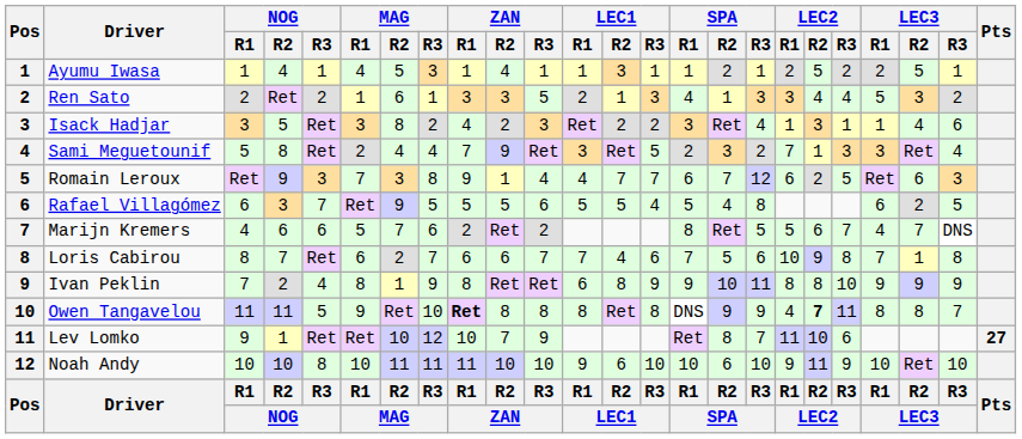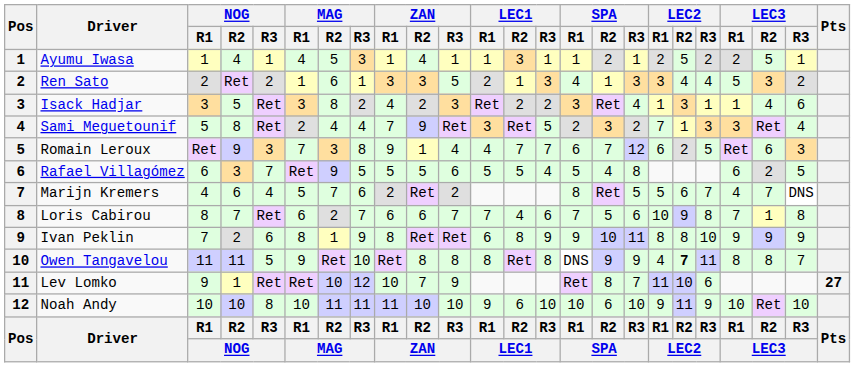 <table class="wikitable" style="font-size:85%; text-align:center">
 <tr style="background:#f9f9f9">
 <th rowspan=2>Pos</th>
 <th rowspan=2>Driver</th>
 <th colspan=3><a href='#'>NOG</a><br></th>
 <th colspan=3><a href='#'>MAG</a><br></th>
 <th colspan=3><a href='#'>ZAN</a><br></th>
 <th colspan=3><a href='#'>LEC1</a><br></th>
 <th colspan=3><a href='#'>SPA</a><br></th>
 <th colspan=3><a href='#'>LEC2</a><br></th>
 <th colspan=3><a href='#'>LEC3</a><br></th>
 <th rowspan=2>Pts</th>
 </tr>
 <tr>
 <th>R1</th>
 <th>R2</th>
 <th>R3</th>
 <th>R1</th>
 <th>R2</th>
 <th>R3</th>
 <th>R1</th>
 <th>R2</th>
 <th>R3</th>
 <th>R1</th>
 <th>R2</th>
 <th>R3</th>
 <th>R1</th>
 <th>R2</th>
 <th>R3</th>
 <th>R1</th>
 <th>R2</th>
 <th>R3</th>
 <th>R1</th>
 <th>R2</th>
 <th>R3</th>
 </tr>
 <tr>
 <th>1</th>
 <td style="text-align:left"> <a href='#'>Ayumu Iwasa</a></td>
 <td style="background:#ffffbf">1</td>
 <td style="background:#dfffdf">4</td>
 <td style="background:#ffffbf">1</td>
 <td style="background:#dfffdf">4</td>
 <td style="background:#dfffdf">5</td>
 <td style="background:#ffdf9f">3</td>
 <td style="background:#ffffbf">1</td>
 <td style="background:#dfffdf">4</td>
 <td style="background:#ffffbf">1</td>
 <td style="background:#ffffbf">1</td>
 <td style="background:#ffdf9f">3</td>
 <td style="background:#ffffbf">1</td>
 <td style="background:#ffffbf">1</td>
 <td style="background:#dfdfdf">2</td>
 <td style="background:#ffffbf">1</td>
 <td style="background:#dfdfdf">2</td>
 <td style="background:#dfffdf">5</td>
 <td style="background:#dfdfdf">2</td>
 <td style="background:#dfdfdf">2</td>
 <td style="background:#dfffdf">5</td>
 <td style="background:#ffffbf">1</td>
 <th></th>
 </tr>
 <tr>
 <th>2</th>
 <td style="text-align:left"> <a href='#'>Ren Sato</a></td>
 <td style="background:#dfdfdf">2</td>
 <td style="background:#efcfff">Ret</td>
 <td style="background:#dfdfdf">2</td>
 <td style="background:#ffffbf">1</td>
 <td style="background:#dfffdf">6</td>
 <td style="background:#ffffbf">1</td>
 <td style="background:#ffdf9f">3</td>
 <td style="background:#ffdf9f">3</td>
 <td style="background:#dfffdf">5</td>
 <td style="background:#dfdfdf">2</td>
 <td style="background:#ffffbf">1</td>
 <td style="background:#ffdf9f">3</td>
 <td style="background:#dfffdf">4</td>
 <td style="background:#ffffbf">1</td>
 <td style="background:#ffdf9f">3</td>
 <td style="background:#ffdf9f">3</td>
 <td style="background:#dfffdf">4</td>
 <td style="background:#dfffdf">4</td>
 <td style="background:#dfffdf">5</td>
 <td style="background:#ffdf9f">3</td>
 <td style="background:#dfdfdf">2</td>
 <th></th>
 </tr>
 <tr>
 <th>3</th>
 <td style="text-align:left"> <a href='#'>Isack Hadjar</a></td>
 <td style="background:#ffdf9f">3</td>
 <td style="background:#dfffdf">5</td>
 <td style="background:#efcfff">Ret</td>
 <td style="background:#ffdf9f">3</td>
 <td style="background:#dfffdf">8</td>
 <td style="background:#dfdfdf">2</td>
 <td style="background:#dfffdf">4</td>
 <td style="background:#dfdfdf">2</td>
 <td style="background:#ffdf9f">3</td>
 <td style="background:#efcfff">Ret</td>
 <td style="background:#dfdfdf">2</td>
 <td style="background:#dfdfdf">2</td>
 <td style="background:#ffdf9f">3</td>
 <td style="background:#efcfff">Ret</td>
 <td style="background:#dfffdf">4</td>
 <td style="background:#ffffbf">1</td>
 <td style="background:#ffdf9f">3</td>
 <td style="background:#ffffbf">1</td>
 <td style="background:#ffffbf">1</td>
 <td style="background:#dfffdf">4</td>
 <td style="background:#dfffdf">6</td>
 <th></th>
 </tr>
 <tr>
 <th>4</th>
 <td style="text-align:left"> <a href='#'>Sami Meguetounif</a></td>
 <td style="background:#dfffdf">5</td>
 <td style="background:#dfffdf">8</td>
 <td style="background:#efcfff">Ret</td>
 <td style="background:#dfdfdf">2</td>
 <td style="background:#dfffdf">4</td>
 <td style="background:#dfffdf">4</td>
 <td style="background:#dfffdf">7</td>
 <td style="background:#cfcfff">9</td>
 <td style="background:#efcfff">Ret</td>
 <td style="background:#ffdf9f">3</td>
 <td style="background:#efcfff">Ret</td>
 <td style="background:#dfffdf">5</td>
 <td style="background:#dfdfdf">2</td>
 <td style="background:#ffdf9f">3</td>
 <td style="background:#dfdfdf">2</td>
 <td style="background:#dfffdf">7</td>
 <td style="background:#ffffbf">1</td>
 <td style="background:#ffdf9f">3</td>
 <td style="background:#ffdf9f">3</td>
 <td style="background:#efcfff">Ret</td>
 <td style="background:#dfffdf">4</td>
 <th></th>
 </tr>
 <tr>
 <th>5</th>
 <td style="text-align:left"> Romain Leroux</td>
 <td style="background:#efcfff">Ret</td>
 <td style="background:#cfcfff">9</td>
 <td style="background:#ffdf9f">3</td>
 <td style="background:#dfffdf">7</td>
 <td style="background:#ffdf9f">3</td>
 <td style="background:#dfffdf">8</td>
 <td style="background:#dfffdf">9</td>
 <td style="background:#ffffbf">1</td>
 <td style="background:#dfffdf">4</td>
 <td style="background:#dfffdf">4</td>
 <td style="background:#dfffdf">7</td>
 <td style="background:#dfffdf">7</td>
 <td style="background:#dfffdf">6</td>
 <td style="background:#dfffdf">7</td>
 <td style="background:#cfcfff">12</td>
 <td style="background:#dfffdf">6</td>
 <td style="background:#dfdfdf">2</td>
 <td style="background:#dfffdf">5</td>
 <td style="background:#efcfff">Ret</td>
 <td style="background:#dfffdf">6</td>
 <td style="background:#ffdf9f">3</td>
 <th></th>
 </tr>
 <tr>
 <th>6</th>
 <td style="text-align:left"> <a href='#'>Rafael Villagómez</a></td>
 <td style="background:#dfffdf">6</td>
 <td style="background:#ffdf9f">3</td>
 <td style="background:#dfffdf">7</td>
 <td style="background:#efcfff">Ret</td>
 <td style="background:#cfcfff">9</td>
 <td style="background:#dfffdf">5</td>
 <td style="background:#dfffdf">5</td>
 <td style="background:#dfffdf">5</td>
 <td style="background:#dfffdf">6</td>
 <td style="background:#dfffdf">5</td>
 <td style="background:#dfffdf">5</td>
 <td style="background:#dfffdf">4</td>
 <td style="background:#dfffdf">5</td>
 <td style="background:#dfffdf">4</td>
 <td style="background:#dfffdf">8</td>
 <td></td>
 <td></td>
 <td></td>
 <td style="background:#dfffdf">6</td>
 <td style="background:#dfdfdf">2</td>
 <td style="background:#dfffdf">5</td>
 <th></th>
 </tr>
 <tr>
 <th>7</th>
 <td style="text-align:left"> Marijn Kremers</td>
 <td style="background:#dfffdf">4</td>
 <td style="background:#dfffdf">6</td>
-<td style="background:#dfffdf">6</td>
+<td style="background:#dfffdf">4</td>
 <td style="background:#dfffdf">5</td>
 <td style="background:#dfffdf">7</td>
 <td style="background:#dfffdf">6</td>
 <td style="background:#dfdfdf">2</td>
 <td style="background:#efcfff">Ret</td>
 <td style="background:#dfdfdf">2</td>
 <td></td>
 <td></td>
 <td></td>
 <td style="background:#dfffdf">8</td>
 <td style="background:#efcfff">Ret</td>
 <td style="background:#dfffdf">5</td>
 <td style="background:#dfffdf">5</td>
 <td style="background:#dfffdf">6</td>
 <td style="background:#dfffdf">7</td>
 <td style="background:#dfffdf">4</td>
 <td style="background:#dfffdf">7</td>
 <td style="background:#ffffff">DNS</td>
 <th></th>
 </tr>
 <tr>
 <th>8</th>
 <td style="text-align:left"> Loris Cabirou</td>
 <td style="background:#dfffdf">8</td>
 <td style="background:#dfffdf">7</td>
 <td style="background:#efcfff">Ret</td>
 <td style="background:#dfffdf">6</td>
 <td style="background:#dfdfdf">2</td>
 <td style="background:#dfffdf">7</td>
 <td style="background:#dfffdf">6</td>
 <td style="background:#dfffdf">6</td>
 <td style="background:#dfffdf">7</td>
 <td style="background:#dfffdf">7</td>
 <td style="background:#dfffdf">4</td>
 <td style="background:#dfffdf">6</td>
 <td style="background:#dfffdf">7</td>
 <td style="background:#dfffdf">5</td>
 <td style="background:#dfffdf">6</td>
 <td style="background:#dfffdf">10</td>
 <td style="background:#cfcfff">9</td>
 <td style="background:#dfffdf">8</td>
 <td style="background:#dfffdf">7</td>
 <td style="background:#ffffbf">1</td>
 <td style="background:#dfffdf">8</td>
 <th></th>
 </tr>
 <tr>
 <th>9</th>
 <td style="text-align:left"> Ivan Peklin</td>
 <td style="background:#dfffdf">7</td>
 <td style="background:#dfdfdf">2</td>
-<td style="background:#dfffdf">4</td>
+<td style="background:#dfffdf">6</td>
 <td style="background:#dfffdf">8</td>
 <td style="background:#ffffbf">1</td>
 <td style="background:#dfffdf">9</td>
 <td style="background:#dfffdf">8</td>
 <td style="background:#efcfff">Ret</td>
 <td style="background:#efcfff">Ret</td>
 <td style="background:#dfffdf">6</td>
 <td style="background:#dfffdf">8</td>
 <td style="background:#dfffdf">9</td>
 <td style="background:#dfffdf">9</td>
 <td style="background:#cfcfff">10</td>
 <td style="background:#cfcfff">11</td>
 <td style="background:#dfffdf">8</td>
 <td style="background:#dfffdf">8</td>
 <td style="background:#dfffdf">10</td>
 <td style="background:#dfffdf">9</td>
 <td style="background:#cfcfff">9</td>
 <td style="background:#dfffdf">9</td>
 <th></th>
 </tr>
 <tr>
 <th>10</th>
 <td style="text-align:left"> <a href='#'>Owen Tangavelou</a></td>
 <td style="background:#cfcfff">11</td>
 <td style="background:#cfcfff">11</td>
 <td style="background:#dfffdf">5</td>
 <td style="background:#dfffdf">9</td>
 <td style="background:#efcfff">Ret</td>
 <td style="background:#dfffdf">10</td>
-<td style="background:#efcfff"><strong>Ret</strong></td>
+<td style="background:#efcfff">Ret</td>
 <td style="background:#dfffdf">8</td>
 <td style="background:#dfffdf">8</td>
 <td style="background:#dfffdf">8</td>
 <td style="background:#efcfff">Ret</td>
 <td style="background:#dfffdf">8</td>
 <td style="background:#ffffff">DNS</td>
 <td style="background:#cfcfff">9</td>
 <td style="background:#dfffdf">9</td>
 <td style="background:#dfffdf">4</td>
 <td style="background:#dfffdf"><strong>7</strong></td>
 <td style="background:#cfcfff">11</td>
 <td style="background:#dfffdf">8</td>
 <td style="background:#dfffdf">8</td>
 <td style="background:#dfffdf">7</td>
 <th></th>
 </tr>
 <tr>
 <th>11</th>
 <td style="text-align:left"> Lev Lomko</td>
 <td style="background:#dfffdf">9</td>
 <td style="background:#ffffbf">1</td>
 <td style="background:#efcfff">Ret</td>
 <td style="background:#efcfff">Ret</td>
 <td style="background:#cfcfff">10</td>
 <td style="background:#cfcfff">12</td>
 <td style="background:#dfffdf">10</td>
 <td style="background:#dfffdf">7</td>
 <td style="background:#dfffdf">9</td>
 <td></td>
 <td></td>
 <td></td>
 <td style="background:#efcfff">Ret</td>
 <td style="background:#dfffdf">8</td>
 <td style="background:#dfffdf">7</td>
 <td style="background:#cfcfff">11</td>
 <td style="background:#cfcfff">10</td>
 <td style="background:#dfffdf">6</td>
 <td></td>
 <td></td>
 <td></td>
 <th>27</th>
 </tr>
 <tr>
 <th>12</th>
 <td style="text-align:left"> Noah Andy</td>
 <td style="background:#dfffdf">10</td>
 <td style="background:#cfcfff">10</td>
 <td style="background:#dfffdf">8</td>
 <td style="background:#dfffdf">10</td>
 <td style="background:#cfcfff">11</td>
 <td style="background:#cfcfff">11</td>
 <td style="background:#cfcfff">11</td>
 <td style="background:#cfcfff">10</td>
 <td style="background:#dfffdf">10</td>
 <td style="background:#dfffdf">9</td>
 <td style="background:#dfffdf">6</td>
 <td style="background:#dfffdf">10</td>
 <td style="background:#dfffdf">10</td>
 <td style="background:#dfffdf">6</td>
 <td style="background:#dfffdf">10</td>
 <td style="background:#dfffdf">9</td>
 <td style="background:#cfcfff">11</td>
 <td style="background:#dfffdf">9</td>
 <td style="background:#dfffdf">10</td>
 <td style="background:#efcfff">Ret</td>
 <td style="background:#dfffdf">10</td>
 <th></th>
 </tr>
 <tr>
 <th rowspan=2>Pos</th>
 <th rowspan=2>Driver</th>
 <th>R1</th>
 <th>R2</th>
 <th>R3</th>
 <th>R1</th>
 <th>R2</th>
 <th>R3</th>
 <th>R1</th>
 <th>R2</th>
 <th>R3</th>
 <th>R1</th>
 <th>R2</th>
 <th>R3</th>
 <th>R1</th>
 <th>R2</th>
 <th>R3</th>
 <th>R1</th>
 <th>R2</th>
 <th>R3</th>
 <th>R1</th>
 <th>R2</th>
 <th>R3</th>
 <th rowspan=2>Pts</th>
 </tr>
 <tr>
 <th colspan=3><a href='#'>NOG</a><br></th>
 <th colspan=3><a href='#'>MAG</a><br></th>
 <th colspan=3><a href='#'>ZAN</a><br></th>
 <th colspan=3><a href='#'>LEC1</a><br></th>
 <th colspan=3><a href='#'>SPA</a><br></th>
 <th colspan=3><a href='#'>LEC2</a><br></th>
 <th colspan=3><a href='#'>LEC3</a><br></th>
 </tr>
 </table>
